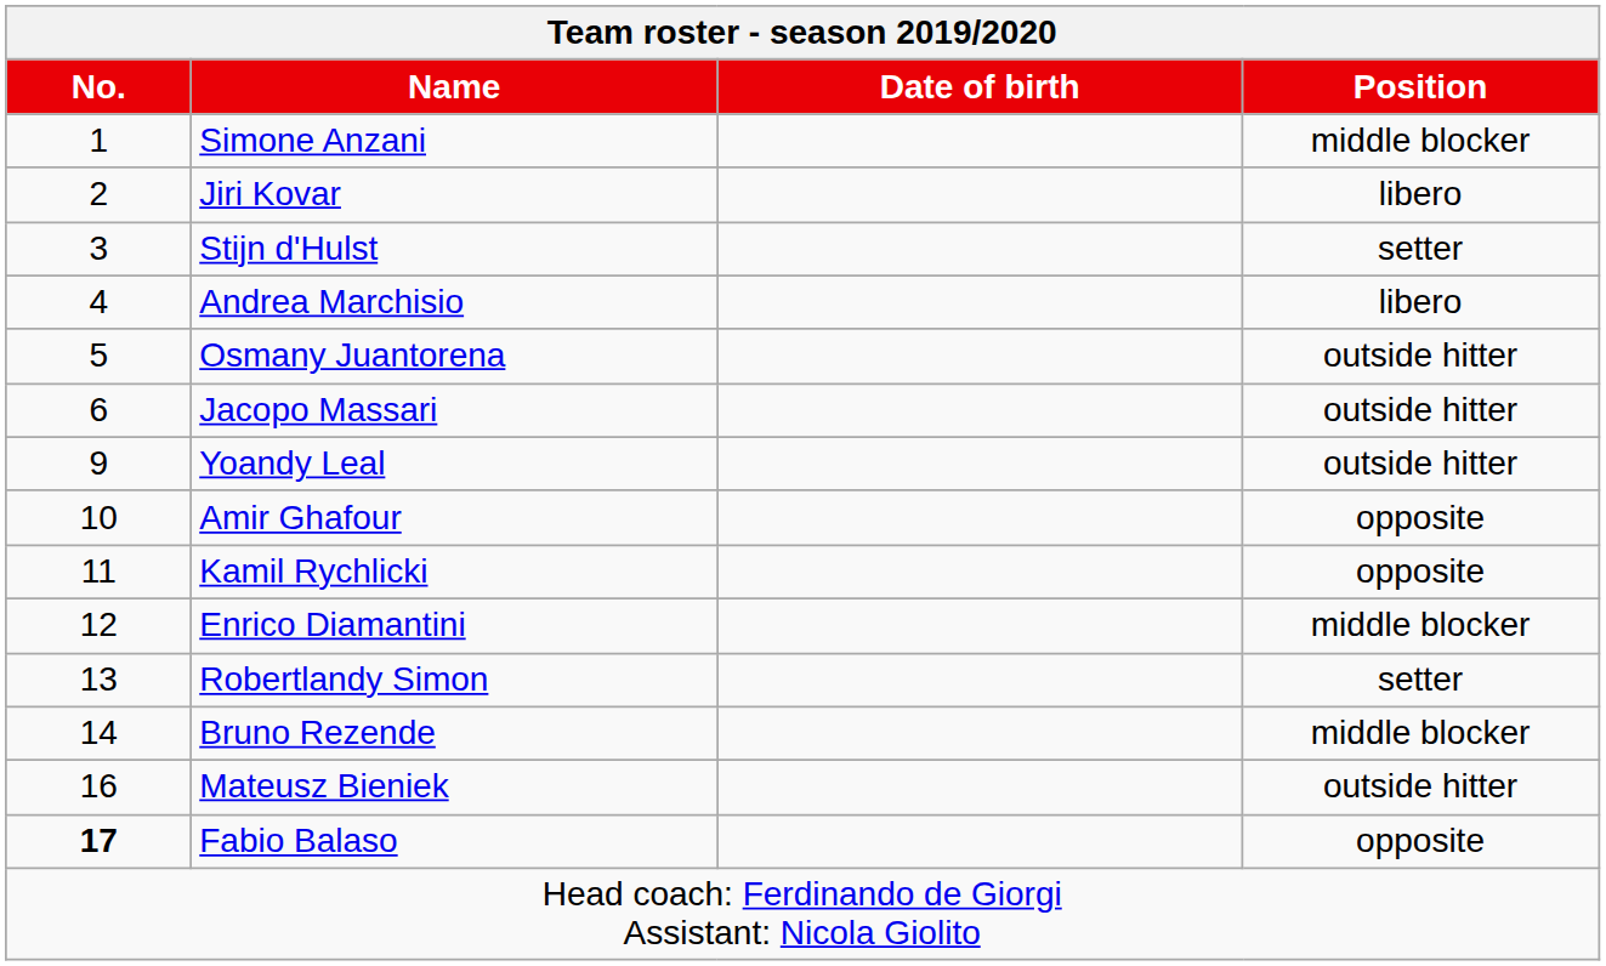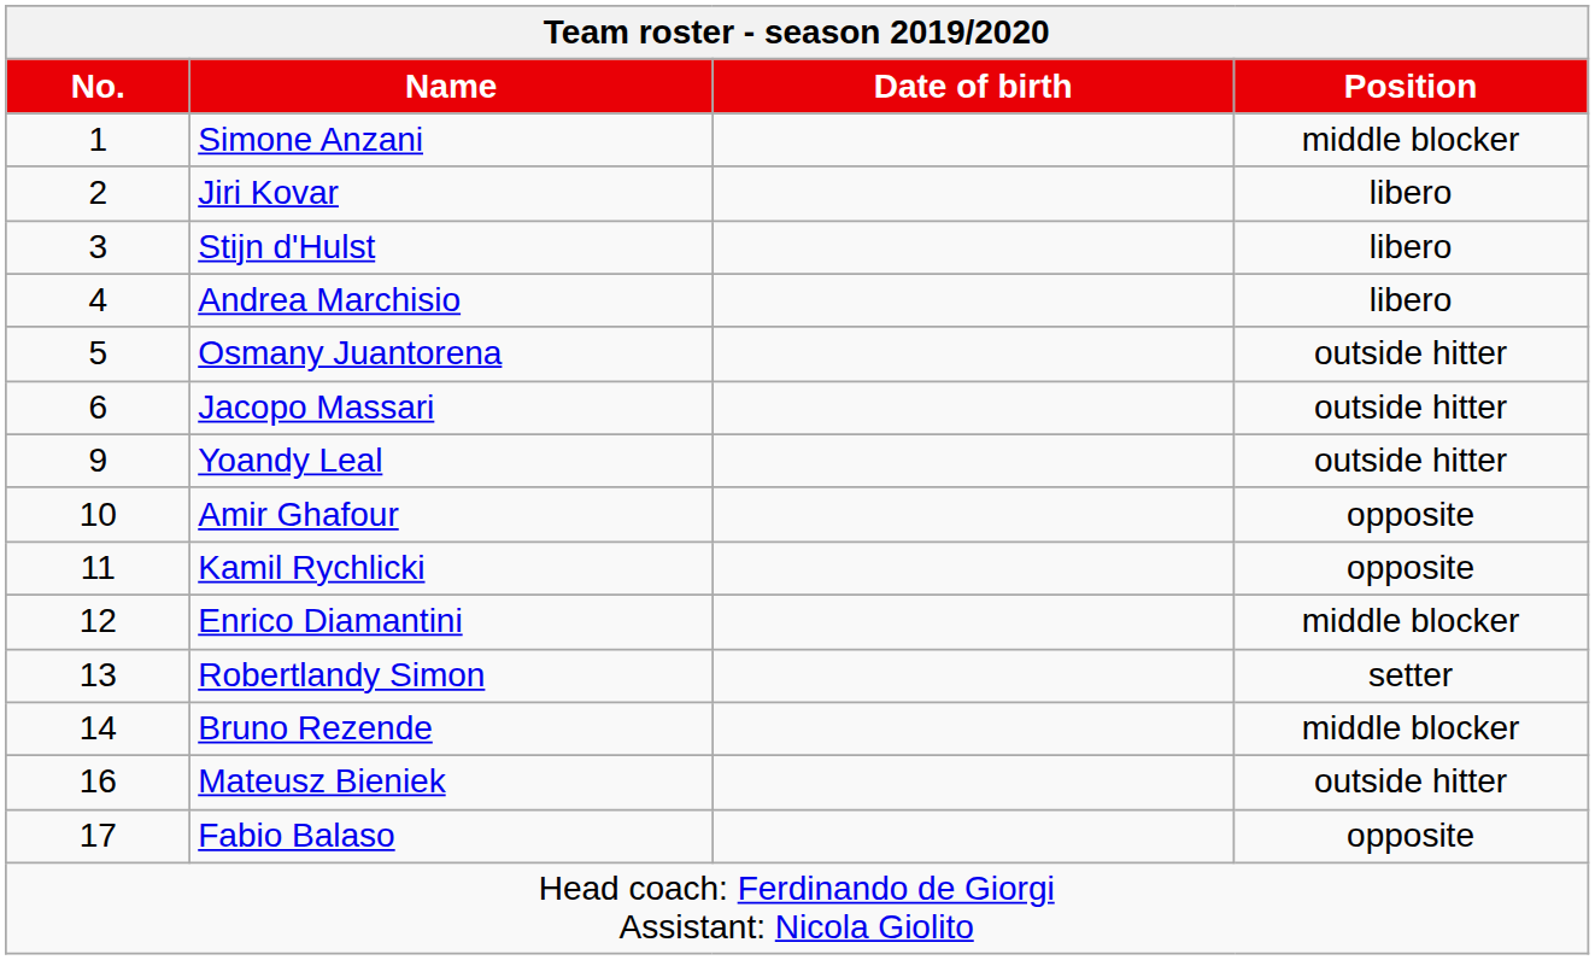 <table class="wikitable collapsible collapsed sortable" style="font-size:100%; text-align:center;">
 <tr>
 <th colspan=6>Team roster - season 2019/2020</th>
 </tr>
 <tr>
 <th style="width:5em; color:#FFFFFF; background-color:#E90006">No.</th>
 <th style="width:15em; color:#FFFFFF; background-color:#E90006">Name</th>
 <th style="width:15em; color:#FFFFFF; background-color:#E90006">Date of birth</th>
 <th style="width:10em; color:#FFFFFF; background-color:#E90006">Position</th>
 </tr>
 <tr>
 <td>1</td>
 <td align="left"> <a href='#'>Simone Anzani</a></td>
 <td align="right"></td>
 <td>middle blocker</td>
 </tr>
 <tr>
 <td>2</td>
 <td align="left"> <a href='#'>Jiri Kovar</a></td>
 <td align="right"></td>
 <td>libero</td>
 </tr>
 <tr>
 <td>3</td>
 <td align="left"> <a href='#'>Stijn d'Hulst</a></td>
 <td align="right"></td>
-<td>setter</td>
+<td>libero</td>
 </tr>
 <tr>
 <td>4</td>
 <td align="left"> <a href='#'>Andrea Marchisio</a></td>
 <td align="right"></td>
 <td>libero</td>
 </tr>
 <tr>
 <td>5</td>
 <td align="left"> <a href='#'>Osmany Juantorena</a></td>
 <td align="right"></td>
 <td>outside hitter</td>
 </tr>
 <tr>
 <td>6</td>
 <td align="left"> <a href='#'>Jacopo Massari</a></td>
 <td align="right"></td>
 <td>outside hitter</td>
 </tr>
 <tr>
 <td>9</td>
 <td align="left"> <a href='#'>Yoandy Leal</a></td>
 <td align="right"></td>
 <td>outside hitter</td>
 </tr>
 <tr>
 <td>10</td>
 <td align="left"> <a href='#'>Amir Ghafour</a></td>
 <td align="right"></td>
 <td>opposite</td>
 </tr>
 <tr>
 <td>11</td>
 <td align="left"> <a href='#'>Kamil Rychlicki</a></td>
 <td align="right"></td>
 <td>opposite</td>
 </tr>
 <tr>
 <td>12</td>
 <td align="left"> <a href='#'>Enrico Diamantini</a></td>
 <td align="right"></td>
 <td>middle blocker</td>
 </tr>
 <tr>
 <td>13</td>
 <td align="left"> <a href='#'>Robertlandy Simon</a></td>
 <td align="right"></td>
 <td>setter</td>
 </tr>
 <tr>
 <td>14</td>
 <td align="left"> <a href='#'>Bruno Rezende</a></td>
 <td align="right"></td>
 <td>middle blocker</td>
 </tr>
 <tr>
 <td>16</td>
 <td align="left"> <a href='#'>Mateusz Bieniek</a></td>
 <td align="right"></td>
 <td>outside hitter</td>
 </tr>
 <tr>
-<td><strong>17</strong></td>
+<td>17</td>
 <td align="left"> <a href='#'>Fabio Balaso</a></td>
 <td align="right"></td>
 <td>opposite</td>
 </tr>
 <tr>
 <td colspan="4">Head coach: <a href='#'>Ferdinando de Giorgi</a><br>Assistant: <a href='#'>Nicola Giolito</a></td>
 </tr>
 </table>
